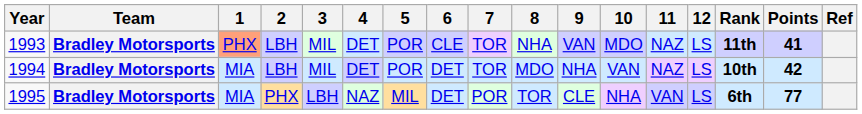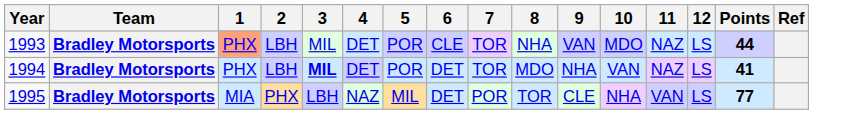 <table class="wikitable" style="text-align:center; font-size:90%">
 <tr>
 <th>Year</th>
 <th>Team</th>
 <th>1</th>
 <th>2</th>
 <th>3</th>
 <th>4</th>
 <th>5</th>
 <th>6</th>
 <th>7</th>
 <th>8</th>
 <th>9</th>
 <th>10</th>
 <th>11</th>
 <th>12</th>
-<th>Rank</th>
 <th>Points</th>
 <th>Ref</th>
 </tr>
 <tr>
 <td><a href='#'>1993</a></td>
 <th><a href='#'>Bradley Motorsports</a></th>
 <td style="background: lightsalmon;"><a href='#'>PHX</a></td>
 <td style="background:#CFCFFF;"><a href='#'>LBH</a><br></td>
 <td style="background:#DFFFDF;"><a href='#'>MIL</a><br></td>
 <td style="background:#CFEAFF;"><a href='#'>DET</a><br></td>
 <td style="background:#CFCFFF;"><a href='#'>POR</a><br></td>
 <td style="background:#CFCFFF;"><a href='#'>CLE</a><br></td>
 <td style="background:#EFCFFF;"><a href='#'>TOR</a><br></td>
 <td style="background:#DFFFDF;"><a href='#'>NHA</a><br></td>
 <td style="background:#CFCFFF;"><a href='#'>VAN</a><br></td>
 <td style="background:#CFCFFF;"><a href='#'>MDO</a><br></td>
 <td style="background:#CFEAFF;"><a href='#'>NAZ</a><br></td>
 <td style="background:#CFEAFF;"><a href='#'>LS</a><br></td>
-<td style="background:#CFCFFF;"><strong>11th</strong></td>
-<td style="background:#CFCFFF;"><strong>41</strong></td>
+<td style="background:#CFCFFF;"><strong>44</strong></td>
 <th></th>
 </tr>
 <tr>
 <td><a href='#'>1994</a></td>
 <th><a href='#'>Bradley Motorsports</a></th>
-<td style="background:#CFEAFF;"><a href='#'>MIA</a><br></td>
+<td style="background:#CFEAFF;"><a href='#'>PHX</a><br></td>
 <td style="background:#CFCFFF;"><a href='#'>LBH</a><br></td>
-<td style="background:#CFEAFF;"><a href='#'>MIL</a><br></td>
+<td style="background:#CFEAFF;"><strong><a href='#'>MIL</a><br></strong></td>
 <td style="background:#CFCFFF;"><a href='#'>DET</a><br></td>
 <td style="background:#CFEAFF;"><a href='#'>POR</a><br></td>
 <td style="background:#CFEAFF;"><a href='#'>DET</a><br></td>
 <td style="background:#CFEAFF;"><a href='#'>TOR</a><br></td>
 <td style="background:#CFEAFF;"><a href='#'>MDO</a><br></td>
 <td style="background:#CFEAFF;"><a href='#'>NHA</a><br></td>
 <td style="background:#CFEAFF;"><a href='#'>VAN</a><br></td>
 <td style="background:#EFCFFF;"><a href='#'>NAZ</a><br></td>
 <td style="background:#EFCFFF;"><a href='#'>LS</a><br></td>
-<td style="background:#CFEAFF;"><strong>10th</strong></td>
-<td style="background:#CFEAFF;"><strong>42</strong></td>
+<td style="background:#CFEAFF;"><strong>41</strong></td>
 <th></th>
 </tr>
 <tr>
 <td><a href='#'>1995</a></td>
 <th><a href='#'>Bradley Motorsports</a></th>
 <td style="background:#CFEAFF;"><a href='#'>MIA</a><br></td>
 <td style="background:#FFDF9F;"><a href='#'>PHX</a><br></td>
 <td style="background:#CFCFFF;"><a href='#'>LBH</a><br></td>
 <td style="background:#DFFFDF;"><a href='#'>NAZ</a><br></td>
 <td style="background:#FFDF9F;"><a href='#'>MIL</a><br></td>
 <td style="background:#CFEAFF;"><a href='#'>DET</a><br></td>
 <td style="background:#DFFFDF;"><a href='#'>POR</a><br></td>
 <td style="background:#CFEAFF;"><a href='#'>TOR</a><br></td>
 <td style="background:#DFFFDF;"><a href='#'>CLE</a><br></td>
 <td style="background:#EFCFFF;"><a href='#'>NHA</a><br></td>
 <td style="background:#CFCFFF;"><a href='#'>VAN</a><br></td>
 <td style="background:#CFCFFF;"><a href='#'>LS</a><br></td>
-<td style="background:#CFEAFF;"><strong>6th</strong></td>
 <td style="background:#CFEAFF;"><strong>77</strong></td>
 <th></th>
 </tr>
 </table>
